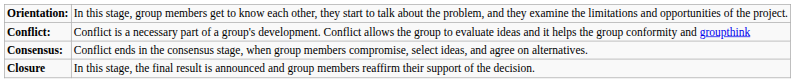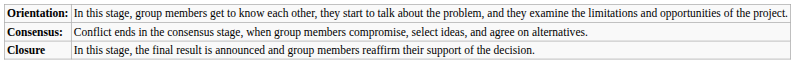 <table class="wikitable">
 <tr>
 <td><strong>Orientation:</strong></td>
 <td>In this stage, group members get to know each other, they start to talk about the problem, and they examine the limitations and opportunities of the project.</td>
-</tr>
-<tr>
-<td><strong>Conflict:</strong></td>
-<td>Conflict is a necessary part of a group's development. Conflict allows the group to evaluate ideas and it helps the group conformity and <a href='#'>groupthink</a></td>
 </tr>
 <tr>
 <td><strong>Consensus:</strong></td>
 <td>Conflict ends in the consensus stage, when group members compromise, select ideas, and agree on alternatives.</td>
 </tr>
 <tr>
 <td><strong>Closure</strong></td>
 <td>In this stage, the final result is announced and group members reaffirm their support of the decision.</td>
 </tr>
 </table>
